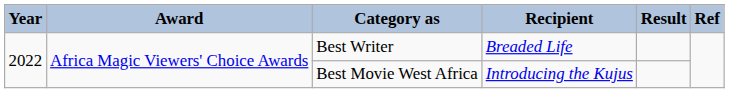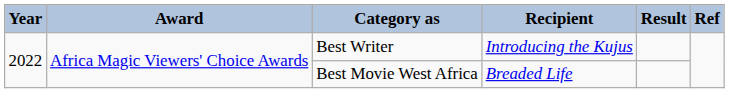 <table class="wikitable" style="font-size:90%;">
 <tr>
 <th style="background:#B0C4DE;">Year</th>
 <th style="background:#B0C4DE;">Award</th>
 <th style="background:#B0C4DE;">Category as</th>
 <th style="background:#B0C4DE;">Recipient</th>
 <th style="background:#B0C4DE;">Result</th>
 <th style="background:#B0C4DE;">Ref</th>
 </tr>
 <tr>
 <td rowspan="2">2022</td>
 <td rowspan="2"><a href='#'>Africa Magic Viewers' Choice Awards</a></td>
 <td>Best Writer</td>
-<td><em><a href='#'>Breaded Life</a></em></td>
+<td><em><a href='#'>Introducing the Kujus</a></em></td>
 <td></td>
 <td rowspan="2"></td>
 </tr>
 <tr>
 <td>Best Movie West Africa</td>
-<td><em><a href='#'>Introducing the Kujus</a></em></td>
+<td><em><a href='#'>Breaded Life</a></em></td>
 <td></td>
 </tr>
 </table>
